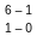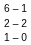 <table style="text-align:center">
 <tr>
 <th width=200></th>
 <th width=100></th>
 <th width=200></th>
 </tr>
 <tr>
 <td align=right><strong></strong></td>
 <td>6 – 1</td>
 <td align=left></td>
 </tr>
 <tr>
 <td align=right><strong></strong></td>
+<td>2 – 2</td>
+<td align=left><strong></strong></td>
+</tr>
+<tr>
+<td align=right><strong></strong></td>
 <td>1 – 0</td>
 <td align=left></td>
 </tr>
 </table>
